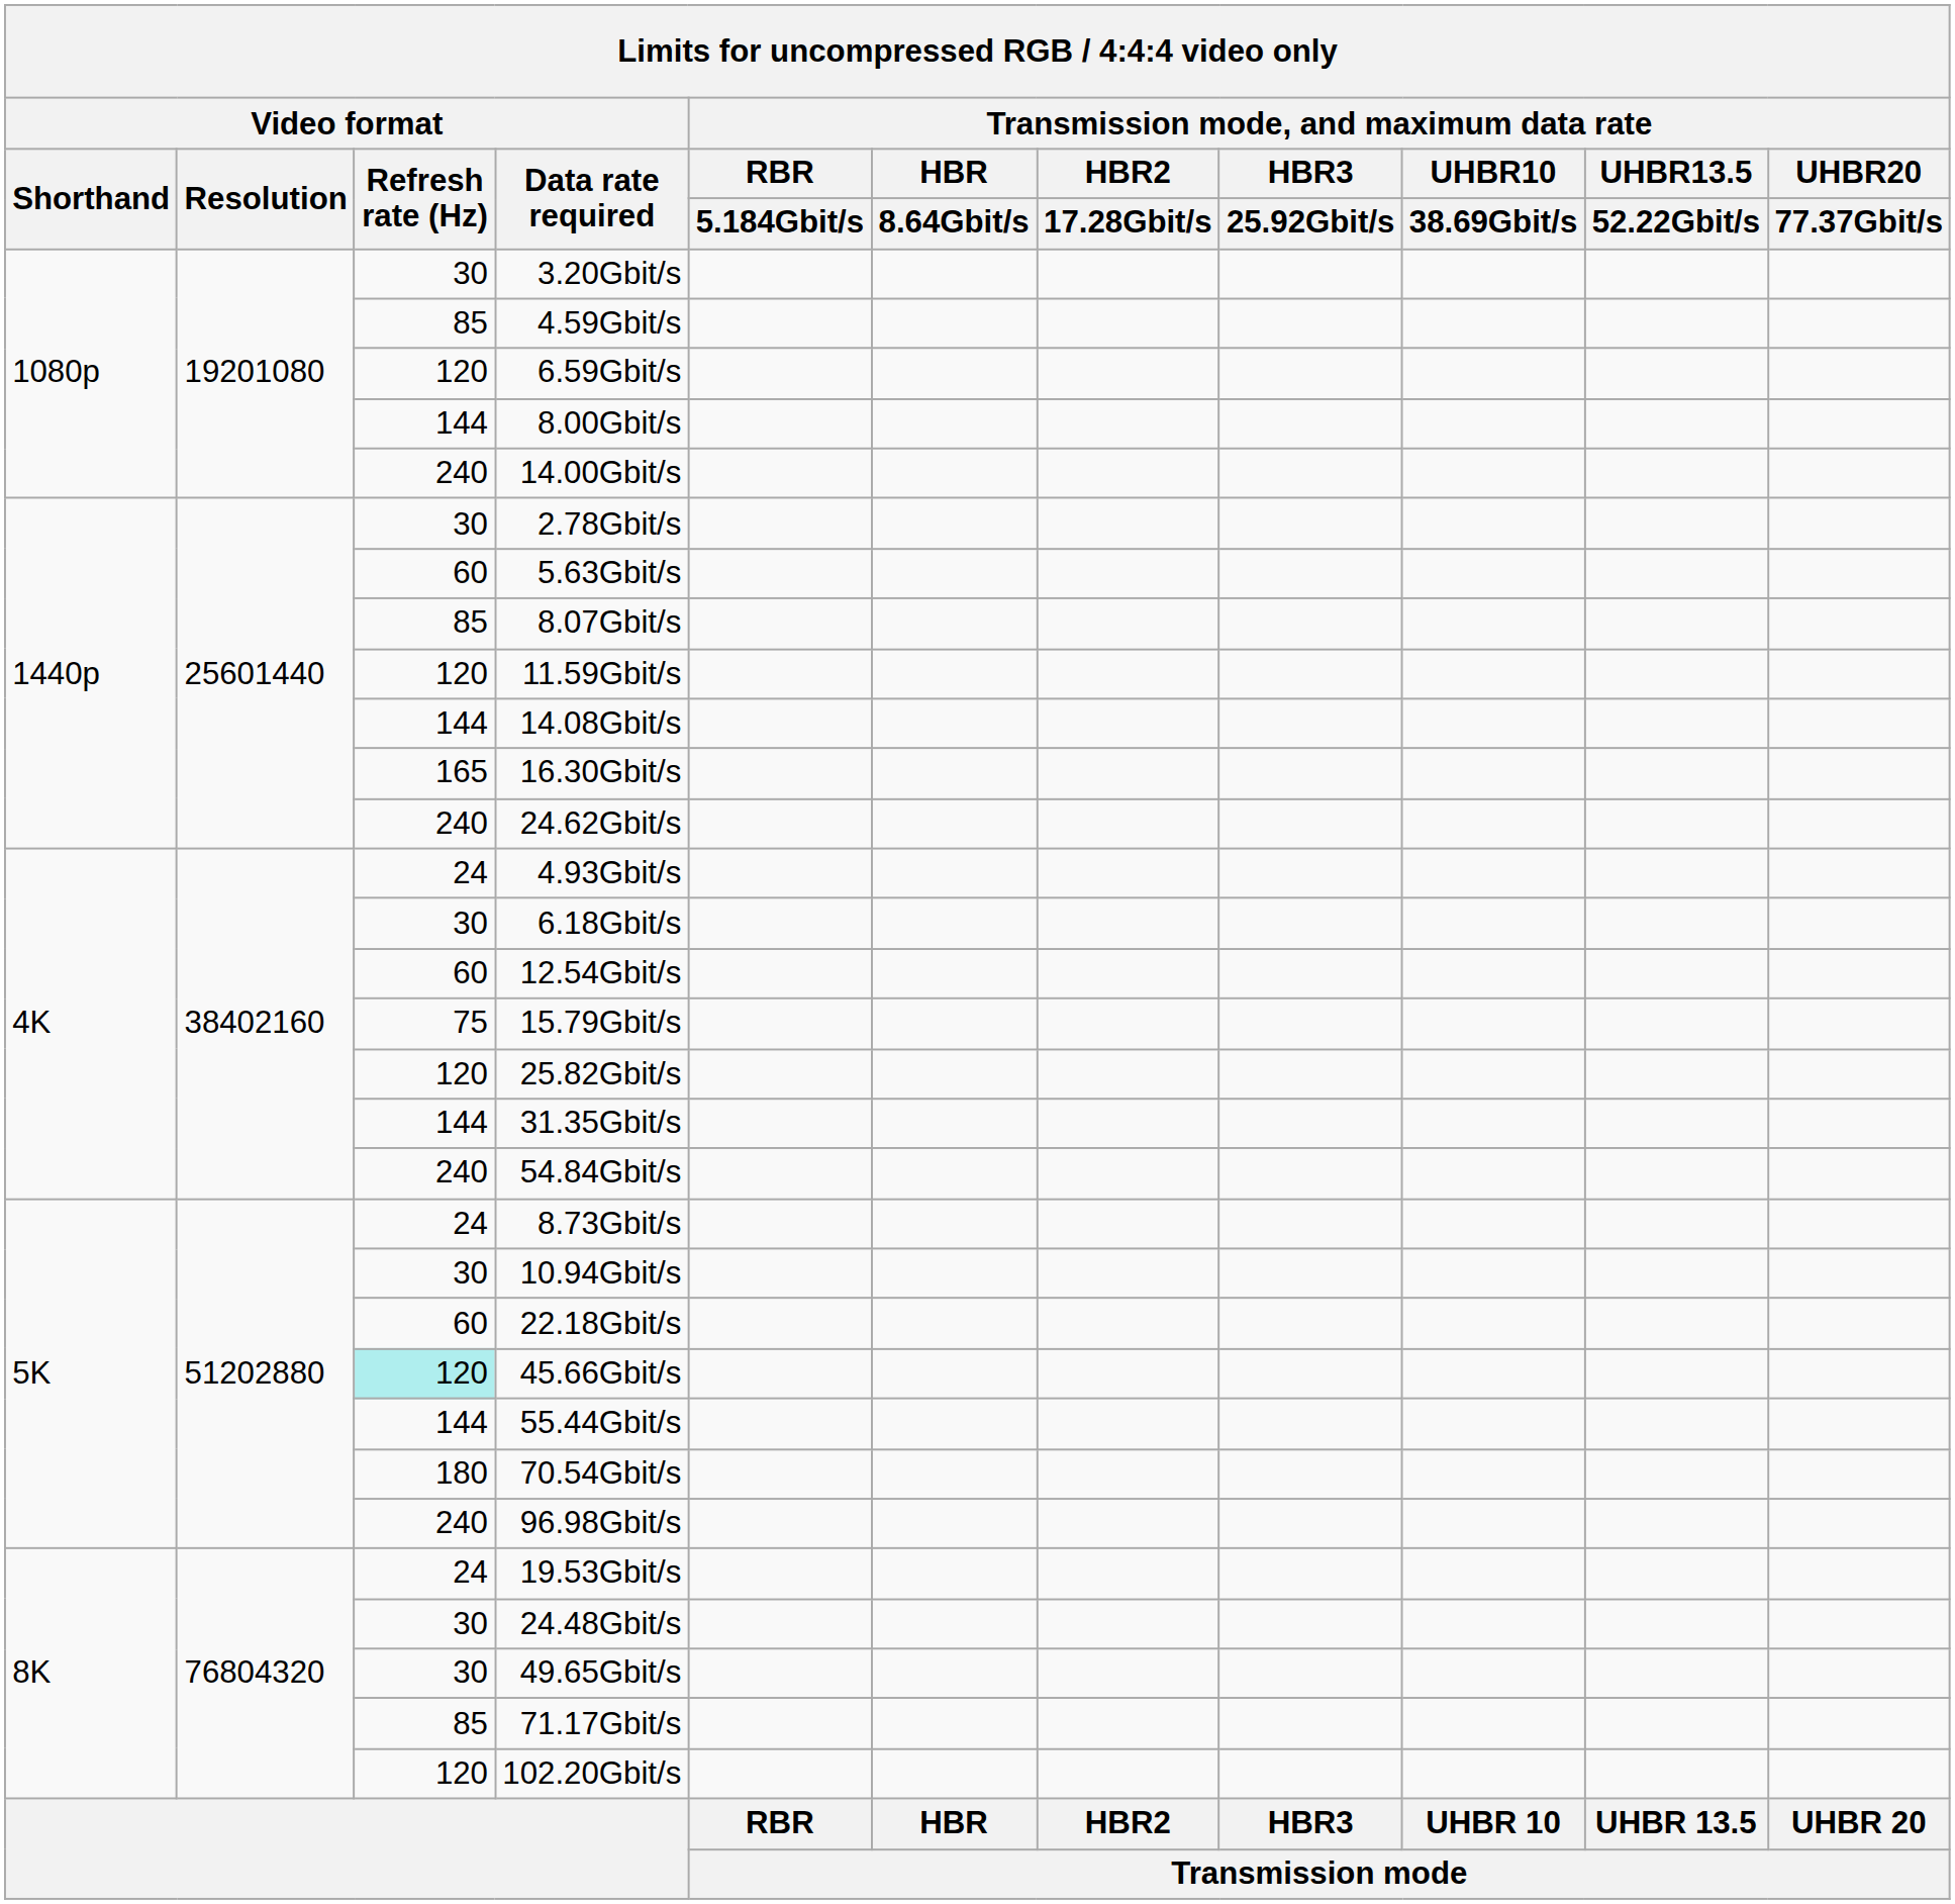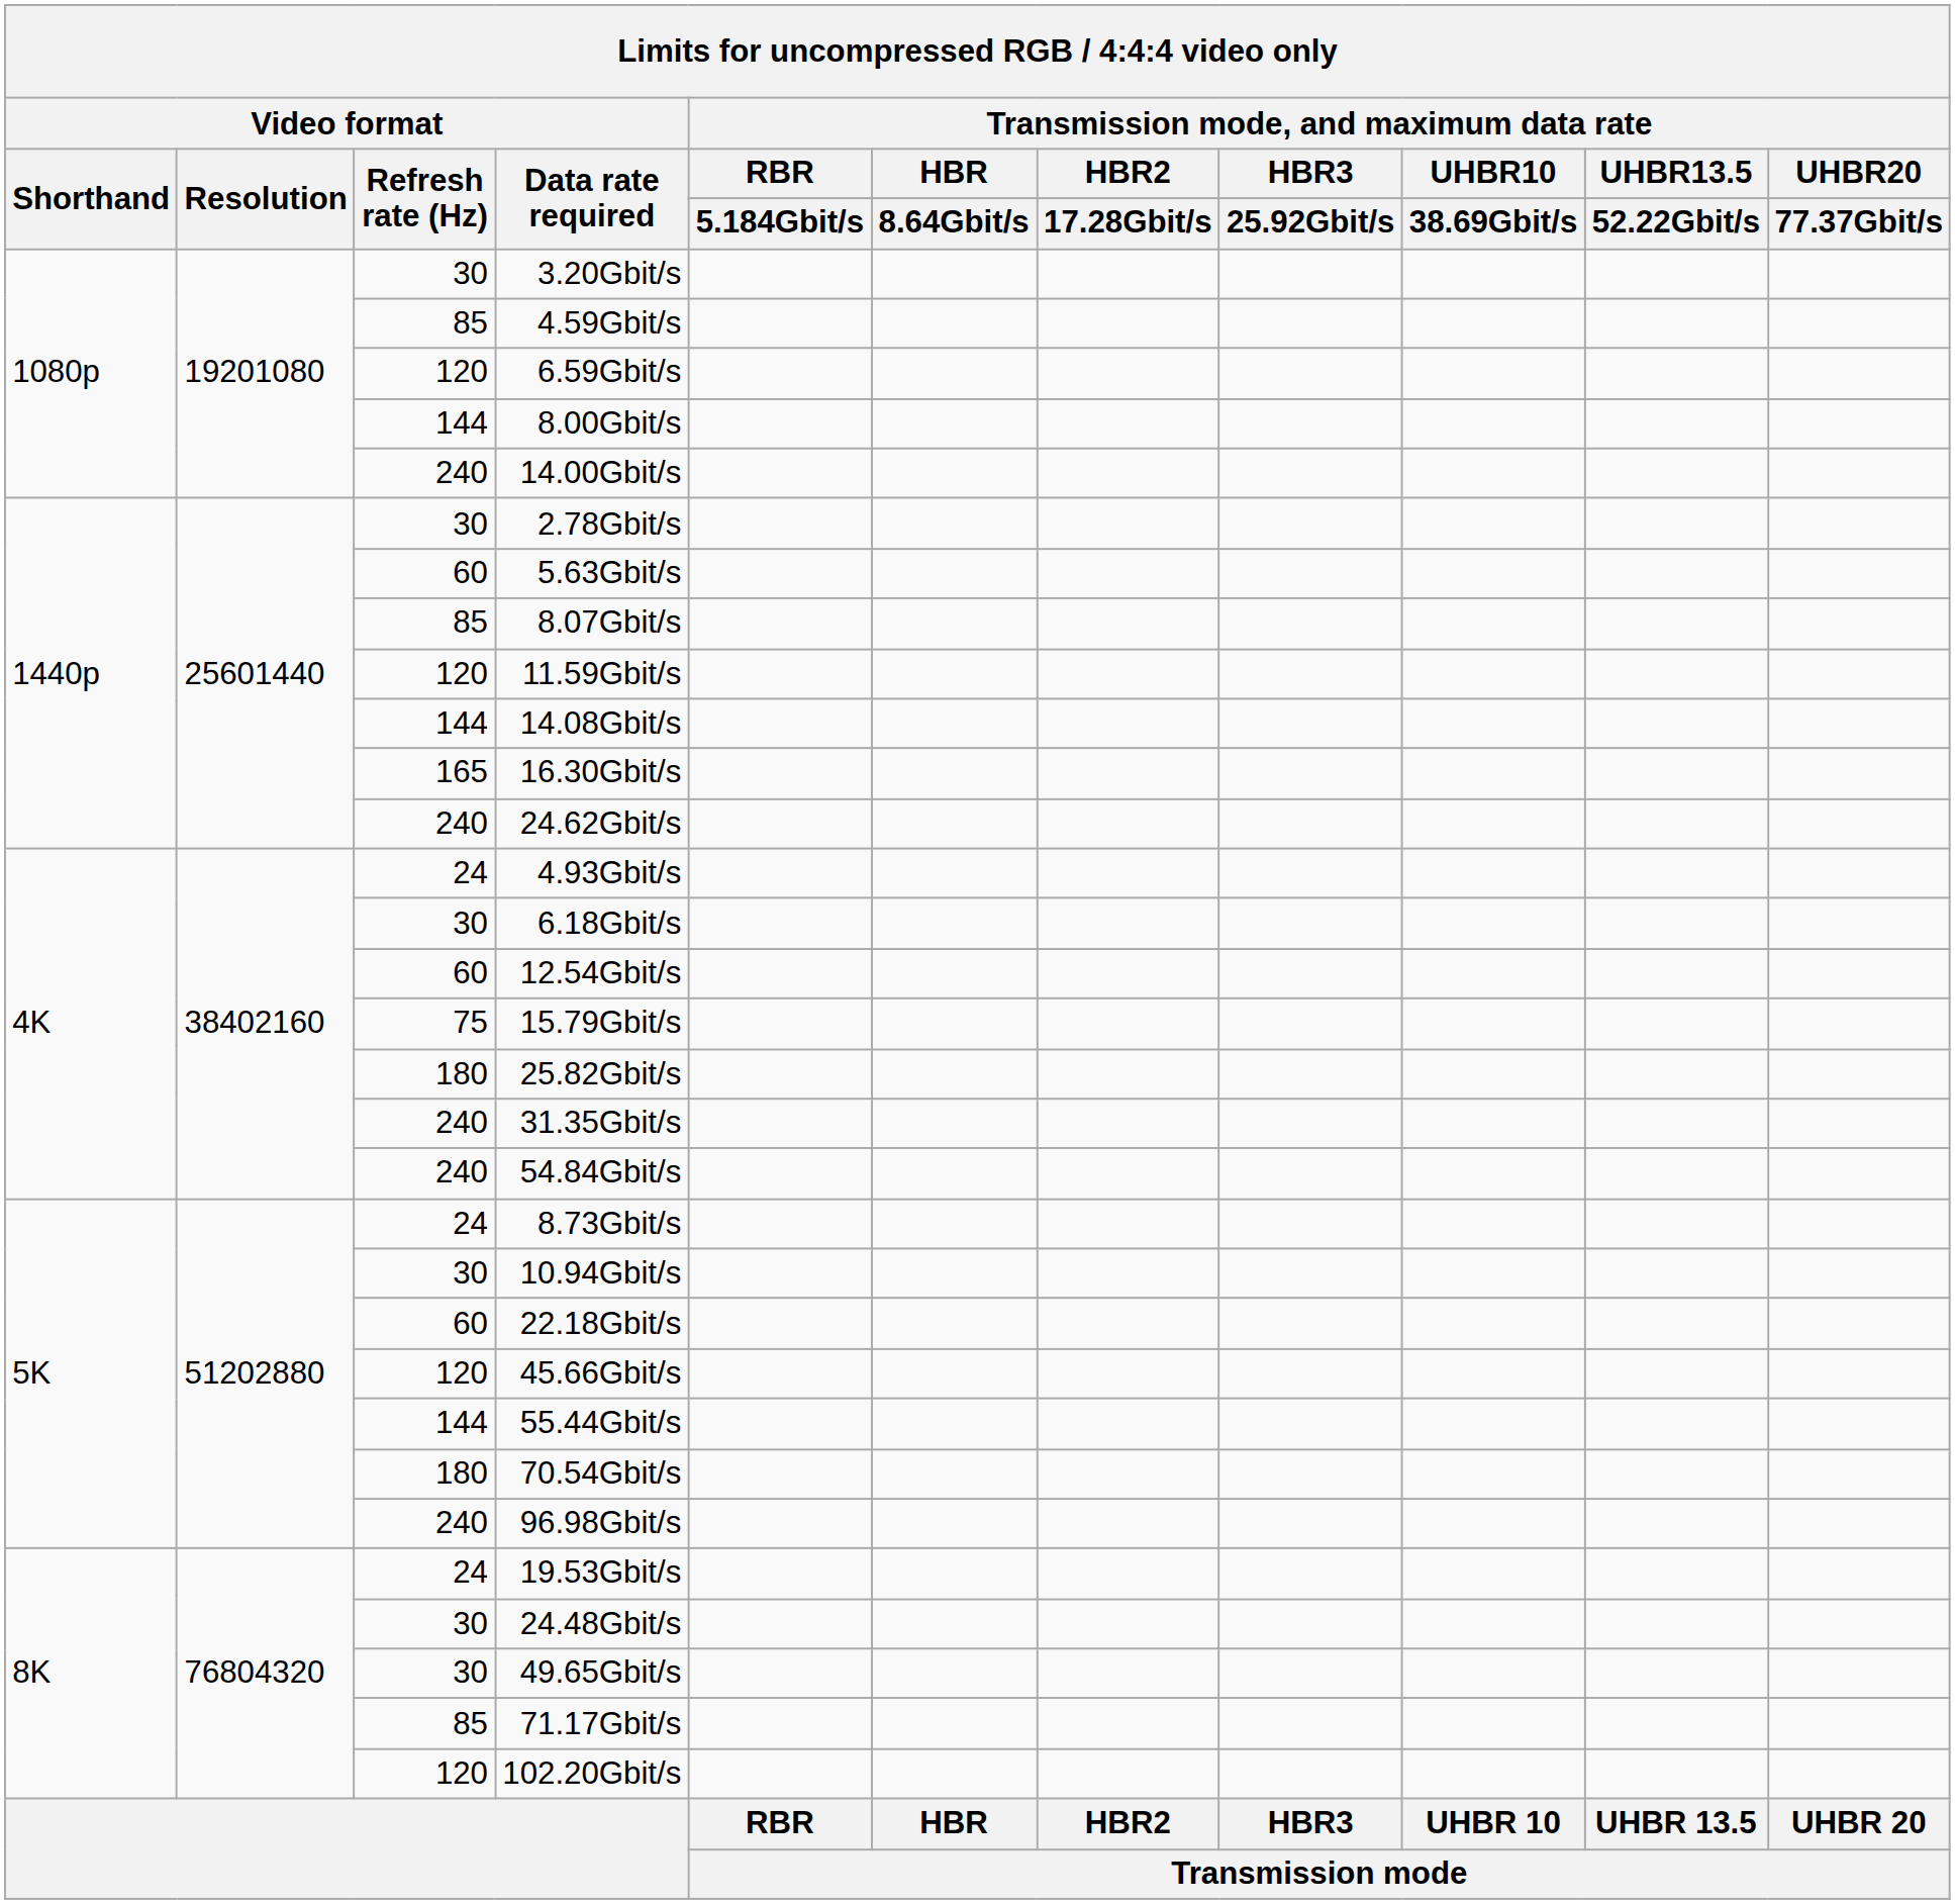 <table class="wikitable mw-collapsible mw-expanded">
 <tr>
 <th colspan=11 style="height:2.5em;">Limits for uncompressed RGB /  4:4:4 video only</th>
 </tr>
 <tr>
 <th colspan=4>Video format</th>
 <th colspan=7>Transmission mode, and maximum data rate</th>
 </tr>
 <tr>
 <th rowspan=2>Shorthand</th>
 <th rowspan=2>Resolution</th>
 <th rowspan=2>Refresh<br>rate (Hz)</th>
 <th rowspan=2>Data rate<br>required</th>
 <th>RBR</th>
 <th>HBR</th>
 <th>HBR2</th>
 <th>HBR3</th>
 <th>UHBR10</th>
 <th>UHBR13.5</th>
 <th>UHBR20</th>
 </tr>
 <tr>
 <th>5.184Gbit/s</th>
 <th>8.64Gbit/s</th>
 <th>17.28Gbit/s</th>
 <th>25.92Gbit/s</th>
 <th>38.69Gbit/s</th>
 <th>52.22Gbit/s</th>
 <th>77.37Gbit/s</th>
 </tr>
 <tr>
 <td rowspan="5">1080p</td>
 <td rowspan="5">19201080</td>
 <td align="right">30</td>
 <td align="right">3.20Gbit/s</td>
 <td></td>
 <td></td>
 <td></td>
 <td></td>
 <td></td>
 <td></td>
 <td></td>
 </tr>
 <tr>
 <td align="right">85</td>
 <td align="right">4.59Gbit/s</td>
 <td></td>
 <td></td>
 <td></td>
 <td></td>
 <td></td>
 <td></td>
 <td></td>
 </tr>
 <tr>
 <td align="right">120</td>
 <td align="right">6.59Gbit/s</td>
 <td></td>
 <td></td>
 <td></td>
 <td></td>
 <td></td>
 <td></td>
 <td></td>
 </tr>
 <tr>
 <td align="right">144</td>
 <td align="right">8.00Gbit/s</td>
 <td></td>
 <td></td>
 <td></td>
 <td></td>
 <td></td>
 <td></td>
 <td></td>
 </tr>
 <tr>
 <td align="right">240</td>
 <td align="right">14.00Gbit/s</td>
 <td></td>
 <td></td>
 <td></td>
 <td></td>
 <td></td>
 <td></td>
 <td></td>
 </tr>
 <tr>
 <td rowspan="7">1440p</td>
 <td rowspan="7">25601440</td>
 <td align="right">30</td>
 <td align="right">2.78Gbit/s</td>
 <td></td>
 <td></td>
 <td></td>
 <td></td>
 <td></td>
 <td></td>
 <td></td>
 </tr>
 <tr>
 <td align="right">60</td>
 <td align="right">5.63Gbit/s</td>
 <td></td>
 <td></td>
 <td></td>
 <td></td>
 <td></td>
 <td></td>
 <td></td>
 </tr>
 <tr>
 <td align="right">85</td>
 <td align="right">8.07Gbit/s</td>
 <td></td>
 <td></td>
 <td></td>
 <td></td>
 <td></td>
 <td></td>
 <td></td>
 </tr>
 <tr>
 <td align="right">120</td>
 <td align="right">11.59Gbit/s</td>
 <td></td>
 <td></td>
 <td></td>
 <td></td>
 <td></td>
 <td></td>
 <td></td>
 </tr>
 <tr>
 <td align="right">144</td>
 <td align="right">14.08Gbit/s</td>
 <td></td>
 <td></td>
 <td></td>
 <td></td>
 <td></td>
 <td></td>
 <td></td>
 </tr>
 <tr>
 <td align="right">165</td>
 <td align="right">16.30Gbit/s</td>
 <td></td>
 <td></td>
 <td></td>
 <td></td>
 <td></td>
 <td></td>
 <td></td>
 </tr>
 <tr>
 <td align="right">240</td>
 <td align="right">24.62Gbit/s</td>
 <td></td>
 <td></td>
 <td></td>
 <td></td>
 <td></td>
 <td></td>
 <td></td>
 </tr>
 <tr>
 <td rowspan="7">4K</td>
 <td rowspan="7">38402160</td>
 <td align="right">24</td>
 <td align="right">4.93Gbit/s</td>
 <td></td>
 <td></td>
 <td></td>
 <td></td>
 <td></td>
 <td></td>
 <td></td>
 </tr>
 <tr>
 <td align="right">30</td>
 <td align="right">6.18Gbit/s</td>
 <td></td>
 <td></td>
 <td></td>
 <td></td>
 <td></td>
 <td></td>
 <td></td>
 </tr>
 <tr>
 <td align="right">60</td>
 <td align="right">12.54Gbit/s</td>
 <td></td>
 <td></td>
 <td></td>
 <td></td>
 <td></td>
 <td></td>
 <td></td>
 </tr>
 <tr>
 <td align="right">75</td>
 <td align="right">15.79Gbit/s</td>
 <td></td>
 <td></td>
 <td></td>
 <td></td>
 <td></td>
 <td></td>
 <td></td>
 </tr>
 <tr>
-<td align="right">120</td>
+<td align="right">180</td>
 <td align="right">25.82Gbit/s</td>
 <td></td>
 <td></td>
 <td></td>
 <td></td>
 <td></td>
 <td></td>
 <td></td>
 </tr>
 <tr>
-<td align="right">144</td>
+<td align="right">240</td>
 <td align="right">31.35Gbit/s</td>
 <td></td>
 <td></td>
 <td></td>
 <td></td>
 <td></td>
 <td></td>
 <td></td>
 </tr>
 <tr>
 <td align="right">240</td>
 <td align="right">54.84Gbit/s</td>
 <td></td>
 <td></td>
 <td></td>
 <td></td>
 <td></td>
 <td></td>
 <td></td>
 </tr>
 <tr>
 <td rowspan="7">5K</td>
 <td rowspan="7">51202880</td>
 <td align="right">24</td>
 <td align="right">8.73Gbit/s</td>
 <td></td>
 <td></td>
 <td></td>
 <td></td>
 <td></td>
 <td></td>
 <td></td>
 </tr>
 <tr>
 <td align="right">30</td>
 <td align="right">10.94Gbit/s</td>
 <td></td>
 <td></td>
 <td></td>
 <td></td>
 <td></td>
 <td></td>
 <td></td>
 </tr>
 <tr>
 <td align="right">60</td>
 <td align="right">22.18Gbit/s</td>
 <td></td>
 <td></td>
 <td></td>
 <td></td>
 <td></td>
 <td></td>
 <td></td>
 </tr>
 <tr>
-<td align="right" style="background: paleturquoise;">120</td>
+<td align="right">120</td>
 <td align="right">45.66Gbit/s</td>
 <td></td>
 <td></td>
 <td></td>
 <td></td>
 <td></td>
 <td></td>
 <td></td>
 </tr>
 <tr>
 <td align="right">144</td>
 <td align="right">55.44Gbit/s</td>
 <td></td>
 <td></td>
 <td></td>
 <td></td>
 <td></td>
 <td></td>
 <td></td>
 </tr>
 <tr>
 <td align="right">180</td>
 <td align="right">70.54Gbit/s</td>
 <td></td>
 <td></td>
 <td></td>
 <td></td>
 <td></td>
 <td></td>
 <td></td>
 </tr>
 <tr>
 <td align="right">240</td>
 <td align="right">96.98Gbit/s</td>
 <td></td>
 <td></td>
 <td></td>
 <td></td>
 <td></td>
 <td></td>
 <td></td>
 </tr>
 <tr>
 <td rowspan="5">8K</td>
 <td rowspan="5">76804320</td>
 <td align="right">24</td>
 <td align="right">19.53Gbit/s</td>
 <td></td>
 <td></td>
 <td></td>
 <td></td>
 <td></td>
 <td></td>
 <td></td>
 </tr>
 <tr>
 <td align="right">30</td>
 <td align="right">24.48Gbit/s</td>
 <td></td>
 <td></td>
 <td></td>
 <td></td>
 <td></td>
 <td></td>
 <td></td>
 </tr>
 <tr>
 <td align="right">30</td>
 <td align="right">49.65Gbit/s</td>
 <td></td>
 <td></td>
 <td></td>
 <td></td>
 <td></td>
 <td></td>
 <td></td>
 </tr>
 <tr>
 <td align="right">85</td>
 <td align="right">71.17Gbit/s</td>
 <td></td>
 <td></td>
 <td></td>
 <td></td>
 <td></td>
 <td></td>
 <td></td>
 </tr>
 <tr>
 <td align="right">120</td>
 <td align="right">102.20Gbit/s</td>
 <td></td>
 <td></td>
 <td></td>
 <td></td>
 <td></td>
 <td></td>
 <td></td>
 </tr>
 <tr>
 <th rowspan=2 colspan=4></th>
 <th>RBR</th>
 <th>HBR</th>
 <th>HBR2</th>
 <th>HBR3</th>
 <th>UHBR 10</th>
 <th>UHBR 13.5</th>
 <th>UHBR 20</th>
 </tr>
 <tr>
 <th colspan=7>Transmission mode</th>
 </tr>
 </table>
